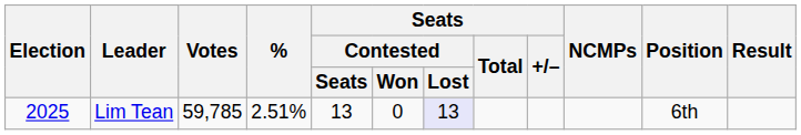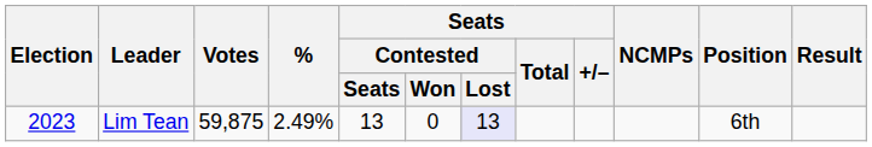 <table class=wikitable style="text-align: center;">
 <tr>
 <th rowspan=3>Election</th>
 <th rowspan=3>Leader</th>
 <th rowspan=3>Votes</th>
 <th rowspan=3>%</th>
 <th colspan=5>Seats</th>
 <th rowspan=3>NCMPs</th>
 <th rowspan=3>Position</th>
 <th rowspan=3>Result</th>
 </tr>
 <tr>
 <th colspan=3>Contested</th>
 <th rowspan=2>Total</th>
 <th rowspan=2>+/–</th>
 </tr>
 <tr>
 <th>Seats</th>
 <th>Won</th>
 <th>Lost</th>
 </tr>
 <tr>
-<td><a href='#'>2025</a></td>
+<td><a href='#'>2023</a></td>
 <td><a href='#'>Lim Tean</a></td>
-<td>59,785</td>
-<td>2.51%</td>
+<td>59,875</td>
+<td>2.49%</td>
 <td>13</td>
 <td>0</td>
 <td style="background: lavender;">13</td>
 <td></td>
 <td></td>
 <td></td>
 <td> 6th</td>
 <td></td>
 </tr>
 </table>
